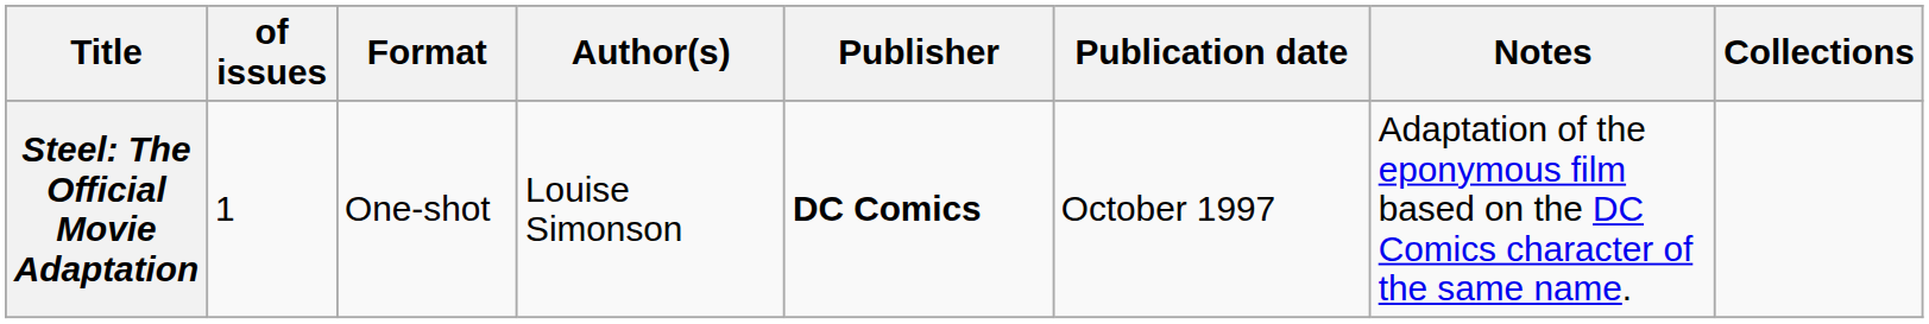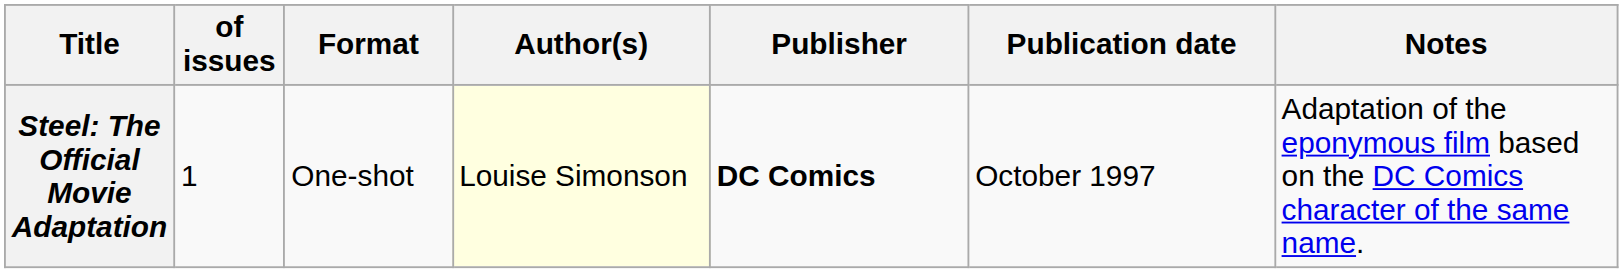 <table class="wikitable">
 <tr>
 <th>Title</th>
 <th style="width:40pt"> of issues</th>
 <th style="width:75pt">Format</th>
 <th style="width:125pt">Author(s)</th>
 <th style="width:125pt">Publisher</th>
 <th style="width:150pt">Publication date</th>
 <th style="width:175pt">Notes</th>
-<th>Collections</th>
 </tr>
 <tr>
 <th><em>Steel: The Official Movie Adaptation</em></th>
 <td>1</td>
 <td>One-shot</td>
-<td>Louise Simonson</td>
+<td style="background: lightyellow;">Louise Simonson</td>
 <td><strong>DC Comics</strong></td>
 <td>October 1997</td>
 <td>Adaptation of the <a href='#'>eponymous film</a> based on the <a href='#'>DC Comics character of the same name</a>.</td>
-<td></td>
 </tr>
 </table>
